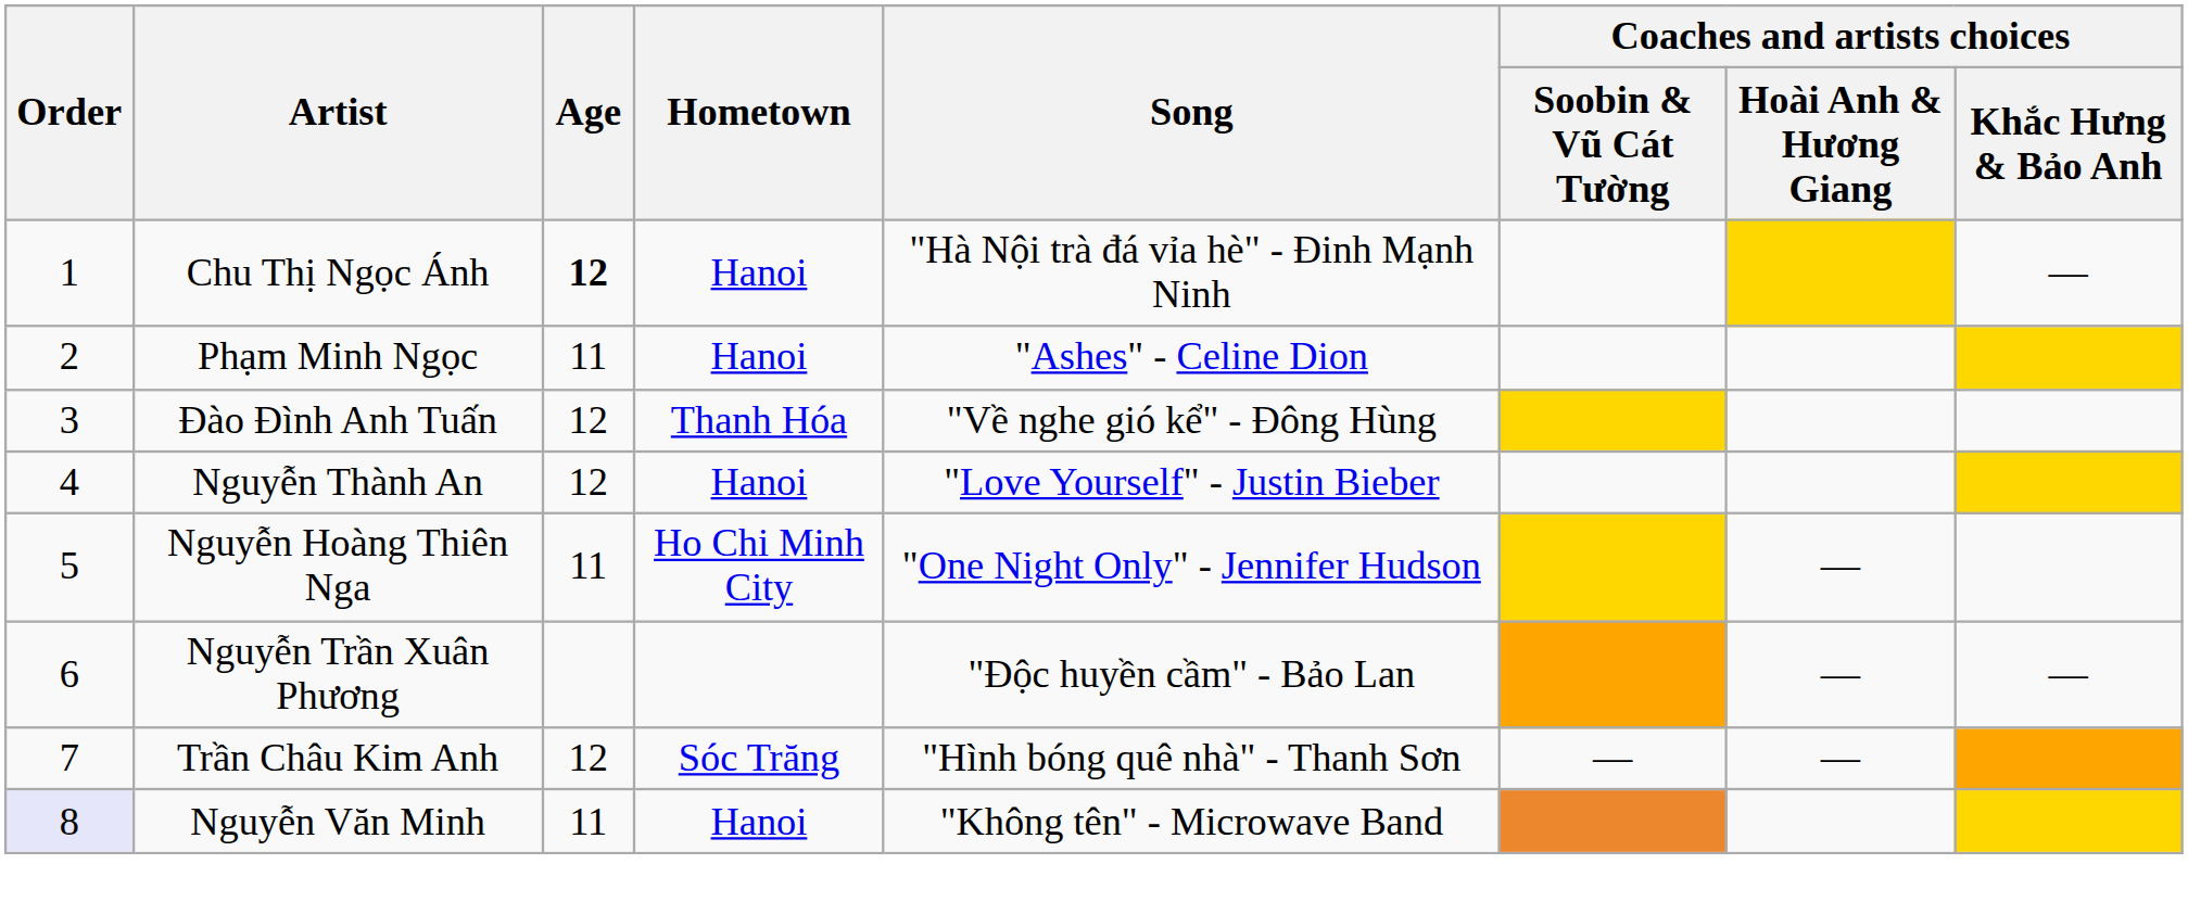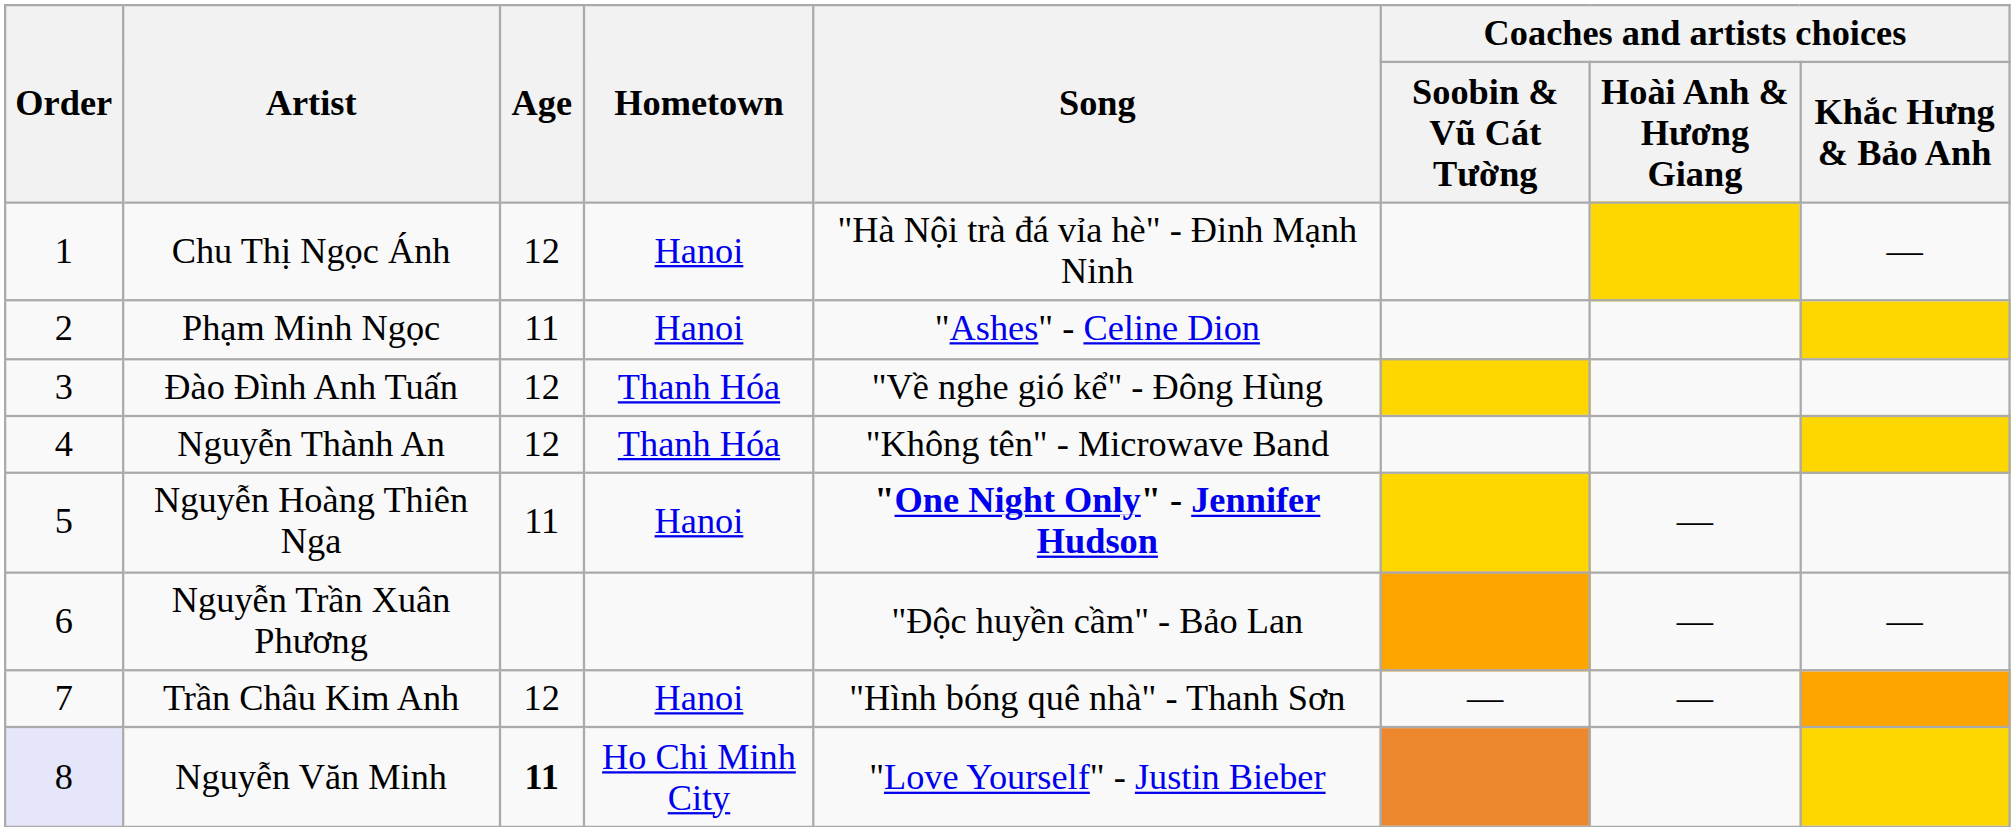 <table class="wikitable" style="text-align:center; width:100%;">
 <tr>
 <th scope="col" rowspan="2" style="width:04%;">Order</th>
 <th scope="col" rowspan="2" style="width:18%;">Artist</th>
 <th scope="col" rowspan="2" style="width:04%;">Age</th>
 <th scope="col" rowspan="2" style="width:11%;">Hometown</th>
 <th scope="col" rowspan="2" style="width:27%;">Song</th>
 <th scope="col" colspan="4" style="width:30%;">Coaches and artists choices</th>
 </tr>
 <tr>
 <th style="width:10%;">Soobin  & Vũ Cát Tường</th>
 <th style="width:10%;">Hoài Anh & Hương Giang</th>
 <th style="width:10%;">Khắc Hưng & Bảo Anh</th>
 </tr>
 <tr>
 <td scope="row">1</td>
 <td>Chu Thị Ngọc Ánh</td>
-<td><strong>12</strong></td>
+<td>12</td>
 <td><a href='#'>Hanoi</a></td>
 <td>"Hà Nội trà đá vỉa hè" - Đinh Mạnh Ninh</td>
 <td style="text-align:center;"></td>
 <td style="background:gold;text-align:center;"></td>
 <td>—</td>
 </tr>
 <tr>
 <td scope="row">2</td>
 <td>Phạm Minh Ngọc</td>
 <td>11</td>
 <td><a href='#'>Hanoi</a></td>
 <td>"<a href='#'>Ashes</a>" - <a href='#'>Celine Dion</a></td>
 <td style="text-align:center;"></td>
 <td style="text-align:center;"></td>
 <td style="background:gold;text-align:center;"></td>
 </tr>
 <tr>
 <td scope="row">3</td>
 <td>Đào Đình Anh Tuấn</td>
 <td>12</td>
 <td><a href='#'>Thanh Hóa</a></td>
 <td>"Về nghe gió kể" - Đông Hùng</td>
 <td style="background:gold;text-align:center;"></td>
 <td style="text-align:center;"></td>
 <td style="text-align:center;"></td>
 </tr>
 <tr>
 <td scope="row">4</td>
 <td>Nguyễn Thành An</td>
 <td>12</td>
-<td><a href='#'>Hanoi</a></td>
-<td>"<a href='#'>Love Yourself</a>" - <a href='#'>Justin Bieber</a></td>
+<td><a href='#'>Thanh Hóa</a></td>
+<td>"Không tên" - Microwave Band</td>
 <td style="text-align:center;"></td>
 <td style="text-align:center;"></td>
 <td style="background:gold;text-align:center;"></td>
 </tr>
 <tr>
 <td scope="row">5</td>
 <td>Nguyễn Hoàng Thiên Nga</td>
 <td>11</td>
-<td><a href='#'>Ho Chi Minh City</a></td>
-<td>"<a href='#'>One Night Only</a>" - <a href='#'>Jennifer Hudson</a></td>
+<td><a href='#'>Hanoi</a></td>
+<td><strong>"<a href='#'>One Night Only</a>" - <a href='#'>Jennifer Hudson</a></strong></td>
 <td style="background:gold;text-align:center;"></td>
 <td>—</td>
 <td style="text-align:center;"></td>
 </tr>
 <tr>
 <td scope="row">6</td>
 <td>Nguyễn Trần Xuân Phương</td>
 <td></td>
 <td></td>
 <td>"Độc huyền cầm" - Bảo Lan</td>
 <td style="background:orange;text-align:center;"></td>
 <td>—</td>
 <td>—</td>
 </tr>
 <tr>
 <td scope="row">7</td>
 <td>Trần Châu Kim Anh</td>
 <td>12</td>
-<td><a href='#'>Sóc Trăng</a></td>
+<td><a href='#'>Hanoi</a></td>
 <td>"Hình bóng quê nhà" - Thanh Sơn</td>
 <td>—</td>
 <td>—</td>
 <td style="background:orange;text-align:center;"></td>
 </tr>
 <tr>
 <td scope="row" style="background: lavender;">8</td>
 <td>Nguyễn Văn Minh</td>
-<td>11</td>
-<td><a href='#'>Hanoi</a></td>
-<td>"Không tên" - Microwave Band</td>
+<td><strong>11</strong></td>
+<td><a href='#'>Ho Chi Minh City</a></td>
+<td>"<a href='#'>Love Yourself</a>" - <a href='#'>Justin Bieber</a></td>
 <td style="background:#ED872D;text-align:center;"></td>
 <td style="text-align:center;"></td>
 <td style="background:gold;text-align:center;"></td>
 </tr>
 </table>
